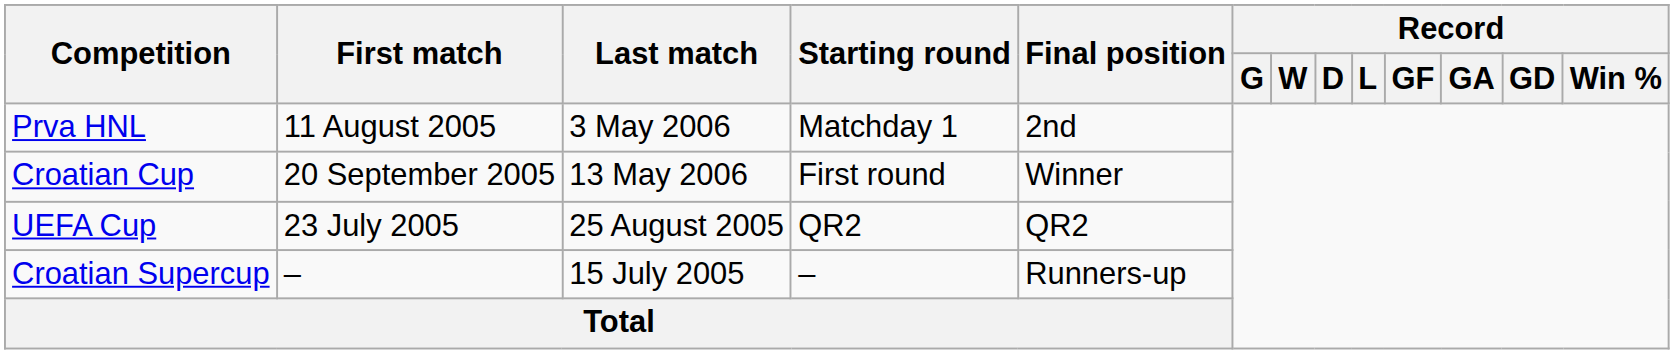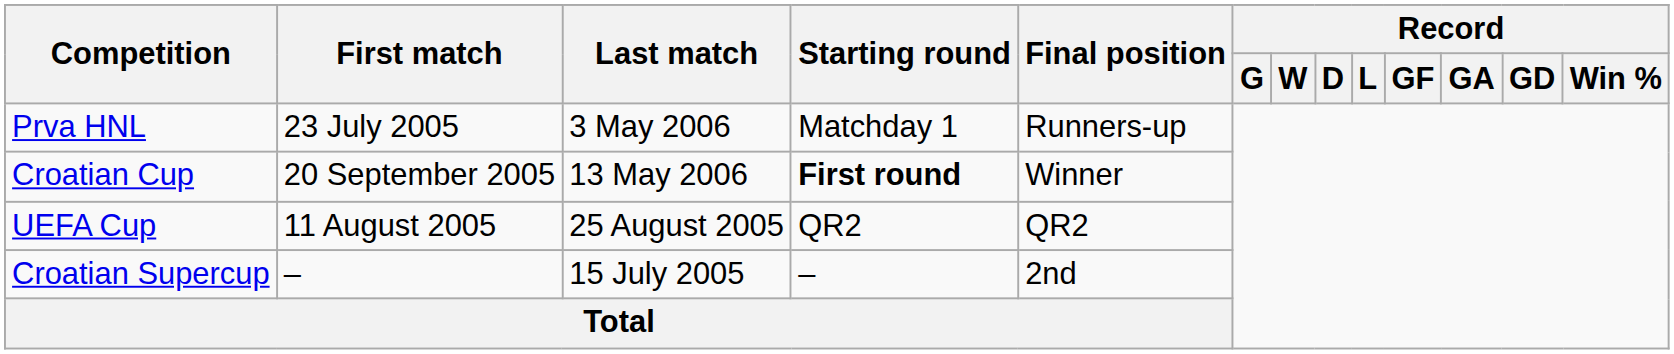 <table class="wikitable" style="text-align: center">
 <tr>
 <th rowspan="2">Competition</th>
 <th rowspan="2">First match</th>
 <th rowspan="2">Last match</th>
 <th rowspan="2">Starting round</th>
 <th rowspan="2">Final position</th>
 <th colspan="8">Record</th>
 </tr>
 <tr>
 <th>G</th>
 <th>W</th>
 <th>D</th>
 <th>L</th>
 <th>GF</th>
 <th>GA</th>
 <th>GD</th>
 <th>Win %</th>
 </tr>
 <tr>
 <td align=left><a href='#'>Prva HNL</a></td>
-<td align=left>11 August 2005</td>
+<td align=left>23 July 2005</td>
 <td align=left>3 May 2006</td>
 <td align=left>Matchday 1</td>
-<td align=left>2nd<br></td>
+<td align=left>Runners-up<br></td>
 </tr>
 <tr>
 <td align=left><a href='#'>Croatian Cup</a></td>
 <td align=left>20 September 2005</td>
 <td align=left>13 May 2006</td>
-<td align=left>First round</td>
+<td align=left><strong>First round</strong></td>
 <td align=left>Winner<br></td>
 </tr>
 <tr>
 <td align=left><a href='#'>UEFA Cup</a></td>
-<td align=left>23 July 2005</td>
+<td align=left>11 August 2005</td>
 <td align=left>25 August 2005</td>
 <td align=left>QR2</td>
 <td align=left>QR2<br></td>
 </tr>
 <tr>
 <td align=left><a href='#'>Croatian Supercup</a></td>
 <td align=left>–</td>
 <td align=left>15 July 2005</td>
 <td align=left>–</td>
-<td align=left>Runners-up<br></td>
+<td align=left>2nd<br></td>
 </tr>
 <tr>
 <th colspan="5">Total<br></th>
 </tr>
 </table>
